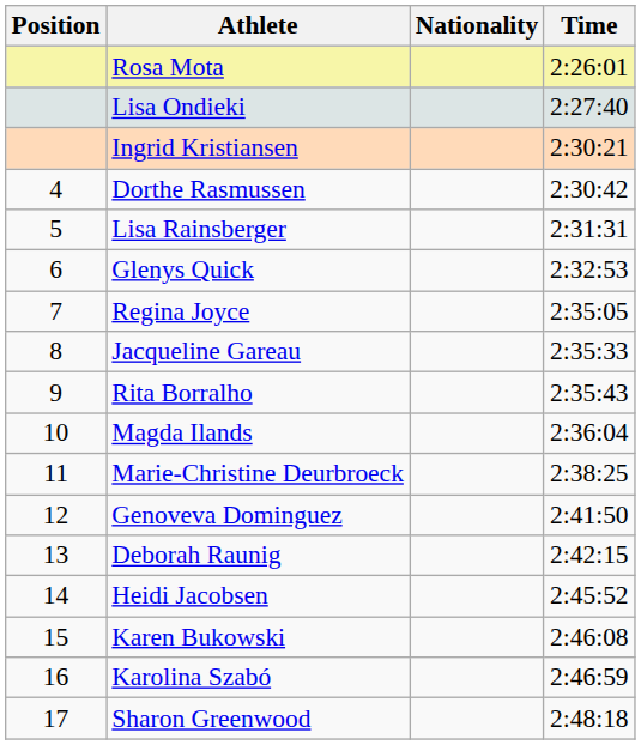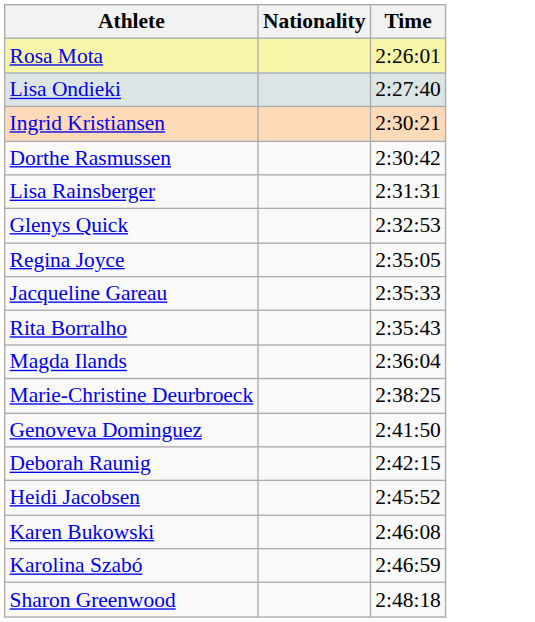 <table class="wikitable sortable">
 <tr>
-<th>Position</th>
 <th>Athlete</th>
 <th>Nationality</th>
 <th>Time</th>
 </tr>
 <tr bgcolor=#F7F6A8>
-<td align=center></td>
 <td><a href='#'>Rosa Mota</a></td>
 <td></td>
 <td>2:26:01</td>
 </tr>
 <tr bgcolor=#DCE5E5>
-<td align=center></td>
 <td><a href='#'>Lisa Ondieki</a></td>
 <td></td>
 <td>2:27:40</td>
 </tr>
 <tr bgcolor=#FFDAB9>
-<td align=center></td>
 <td><a href='#'>Ingrid Kristiansen</a></td>
 <td></td>
 <td>2:30:21</td>
 </tr>
 <tr>
-<td align=center>4</td>
 <td><a href='#'>Dorthe Rasmussen</a></td>
 <td></td>
 <td>2:30:42</td>
 </tr>
 <tr>
-<td align=center>5</td>
 <td><a href='#'>Lisa Rainsberger</a></td>
 <td></td>
 <td>2:31:31</td>
 </tr>
 <tr>
-<td align=center>6</td>
 <td><a href='#'>Glenys Quick</a></td>
 <td></td>
 <td>2:32:53</td>
 </tr>
 <tr>
-<td align=center>7</td>
 <td><a href='#'>Regina Joyce</a></td>
 <td></td>
 <td>2:35:05</td>
 </tr>
 <tr>
-<td align=center>8</td>
 <td><a href='#'>Jacqueline Gareau</a></td>
 <td></td>
 <td>2:35:33</td>
 </tr>
 <tr>
-<td align=center>9</td>
 <td><a href='#'>Rita Borralho</a></td>
 <td></td>
 <td>2:35:43</td>
 </tr>
 <tr>
-<td align=center>10</td>
 <td><a href='#'>Magda Ilands</a></td>
 <td></td>
 <td>2:36:04</td>
 </tr>
 <tr>
-<td align=center>11</td>
 <td><a href='#'>Marie-Christine Deurbroeck</a></td>
 <td></td>
 <td>2:38:25</td>
 </tr>
 <tr>
-<td align=center>12</td>
 <td><a href='#'>Genoveva Dominguez</a></td>
 <td></td>
 <td>2:41:50</td>
 </tr>
 <tr>
-<td align=center>13</td>
 <td><a href='#'>Deborah Raunig</a></td>
 <td></td>
 <td>2:42:15</td>
 </tr>
 <tr>
-<td align=center>14</td>
 <td><a href='#'>Heidi Jacobsen</a></td>
 <td></td>
 <td>2:45:52</td>
 </tr>
 <tr>
-<td align=center>15</td>
 <td><a href='#'>Karen Bukowski</a></td>
 <td></td>
 <td>2:46:08</td>
 </tr>
 <tr>
-<td align=center>16</td>
 <td><a href='#'>Karolina Szabó</a></td>
 <td></td>
 <td>2:46:59</td>
 </tr>
 <tr>
-<td align=center>17</td>
 <td><a href='#'>Sharon Greenwood</a></td>
 <td></td>
 <td>2:48:18</td>
 </tr>
 </table>
